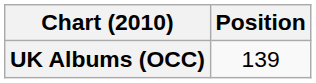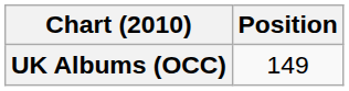 <table class="wikitable plainrowheaders">
 <tr>
 <th>Chart (2010)</th>
 <th>Position</th>
 </tr>
 <tr>
 <th scope="row">UK Albums (OCC)</th>
-<td style="text-align:center;">139</td>
+<td style="text-align:center;">149</td>
 </tr>
 </table>
